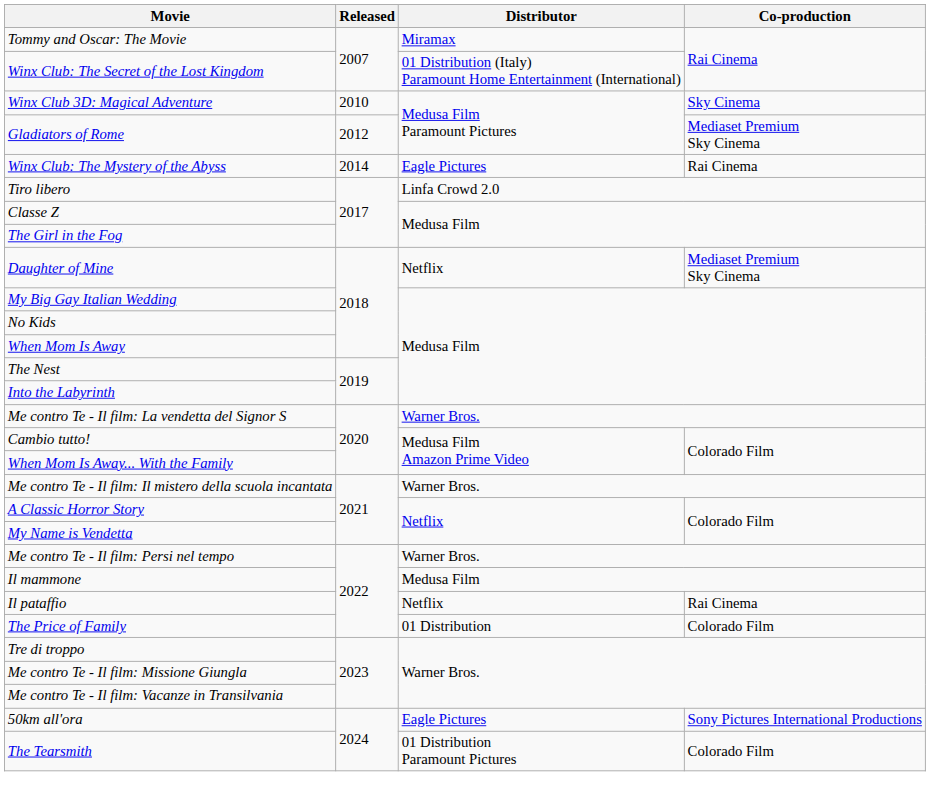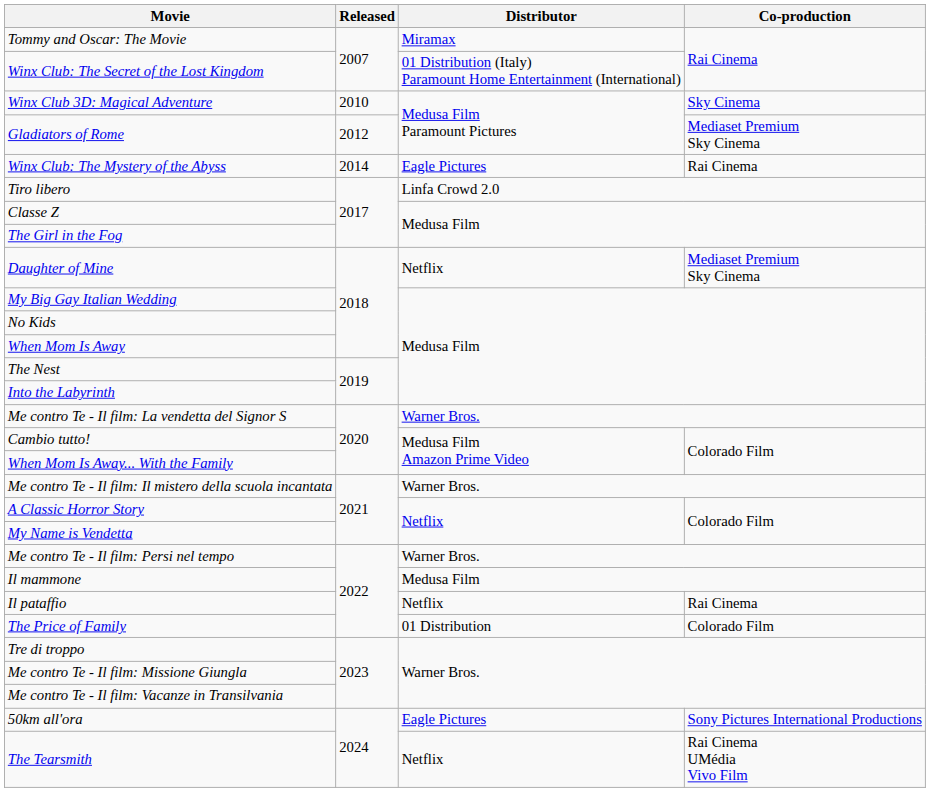 <table class="wikitable">
 <tr>
 <th>Movie</th>
 <th>Released</th>
 <th>Distributor</th>
 <th>Co-production</th>
 </tr>
 <tr>
 <td><em>Tommy and Oscar: The Movie</em></td>
 <td rowspan="2">2007</td>
 <td><a href='#'>Miramax</a></td>
 <td rowspan="2"><a href='#'>Rai Cinema</a></td>
 </tr>
 <tr>
 <td><em><a href='#'>Winx Club: The Secret of the Lost Kingdom</a></em></td>
 <td><a href='#'>01 Distribution</a> (Italy)<br><a href='#'>Paramount Home Entertainment</a> (International)</td>
 </tr>
 <tr>
 <td><em><a href='#'>Winx Club 3D: Magical Adventure</a></em></td>
 <td>2010</td>
 <td rowspan="2"><a href='#'>Medusa Film</a><br>Paramount Pictures</td>
 <td><a href='#'>Sky Cinema</a></td>
 </tr>
 <tr>
 <td><em><a href='#'>Gladiators of Rome</a></em></td>
 <td>2012</td>
 <td><a href='#'>Mediaset Premium</a><br>Sky Cinema</td>
 </tr>
 <tr>
 <td><em><a href='#'>Winx Club: The Mystery of the Abyss</a></em></td>
 <td>2014</td>
 <td><a href='#'>Eagle Pictures</a></td>
 <td>Rai Cinema</td>
 </tr>
 <tr>
 <td><em>Tiro libero</em></td>
 <td rowspan="3">2017</td>
 <td colspan="2">Linfa Crowd 2.0</td>
 </tr>
 <tr>
 <td><em>Classe Z</em></td>
 <td colspan="2" rowspan="2">Medusa Film</td>
 </tr>
 <tr>
 <td><em><a href='#'>The Girl in the Fog</a></em></td>
 </tr>
 <tr>
 <td><em><a href='#'>Daughter of Mine</a></em></td>
 <td rowspan="4">2018</td>
 <td>Netflix</td>
 <td><a href='#'>Mediaset Premium</a><br>Sky Cinema</td>
 </tr>
 <tr>
 <td><em><a href='#'>My Big Gay Italian Wedding</a></em></td>
 <td colspan="2" rowspan="5">Medusa Film</td>
 </tr>
 <tr>
 <td><em>No Kids</em></td>
 </tr>
 <tr>
 <td><em><a href='#'>When Mom Is Away</a></em></td>
 </tr>
 <tr>
 <td><em>The Nest</em></td>
 <td rowspan="2">2019</td>
 </tr>
 <tr>
 <td><em><a href='#'>Into the Labyrinth</a></em></td>
 </tr>
 <tr>
 <td><em>Me contro Te - Il film: La vendetta del Signor S</em></td>
 <td rowspan="3">2020</td>
 <td colspan="2"><a href='#'>Warner Bros.</a></td>
 </tr>
 <tr>
 <td><em>Cambio tutto!</em></td>
 <td rowspan="2">Medusa Film<br><a href='#'>Amazon Prime Video</a></td>
 <td rowspan="2">Colorado Film</td>
 </tr>
 <tr>
 <td><em><a href='#'>When Mom Is Away... With the Family</a></em></td>
 </tr>
 <tr>
 <td><em>Me contro Te - Il film: Il mistero della scuola incantata</em></td>
 <td rowspan="3">2021</td>
 <td colspan="2">Warner Bros.</td>
 </tr>
 <tr>
 <td><em><a href='#'>A Classic Horror Story</a></em></td>
 <td rowspan="2"><a href='#'>Netflix</a></td>
 <td rowspan="2">Colorado Film</td>
 </tr>
 <tr>
 <td><em><a href='#'>My Name is Vendetta</a></em></td>
 </tr>
 <tr>
 <td><em>Me contro Te - Il film: Persi nel tempo</em></td>
 <td rowspan="4">2022</td>
 <td colspan="2">Warner Bros.</td>
 </tr>
 <tr>
 <td><em>Il mammone</em></td>
 <td colspan="2">Medusa Film</td>
 </tr>
 <tr>
 <td><em>Il pataffio</em></td>
 <td>Netflix</td>
 <td>Rai Cinema</td>
 </tr>
 <tr>
 <td><em><a href='#'>The Price of Family</a></em></td>
 <td>01 Distribution</td>
 <td>Colorado Film</td>
 </tr>
 <tr>
 <td><em>Tre di troppo</em></td>
 <td rowspan="3">2023</td>
 <td colspan="2" rowspan="3">Warner Bros.</td>
 </tr>
 <tr>
 <td><em>Me contro Te - Il film: Missione Giungla</em></td>
 </tr>
 <tr>
 <td><em>Me contro Te - Il film: Vacanze in Transilvania</em></td>
 </tr>
 <tr>
 <td><em>50km all'ora</em></td>
 <td rowspan="2">2024</td>
 <td><a href='#'>Eagle Pictures</a></td>
 <td><a href='#'>Sony Pictures International Productions</a></td>
 </tr>
 <tr>
 <td><em><a href='#'>The Tearsmith</a></em></td>
-<td>01 Distribution<br>Paramount Pictures</td>
-<td>Colorado Film</td>
+<td>Netflix</td>
+<td>Rai Cinema<br>UMédia<br><a href='#'>Vivo Film</a></td>
 </tr>
 </table>
